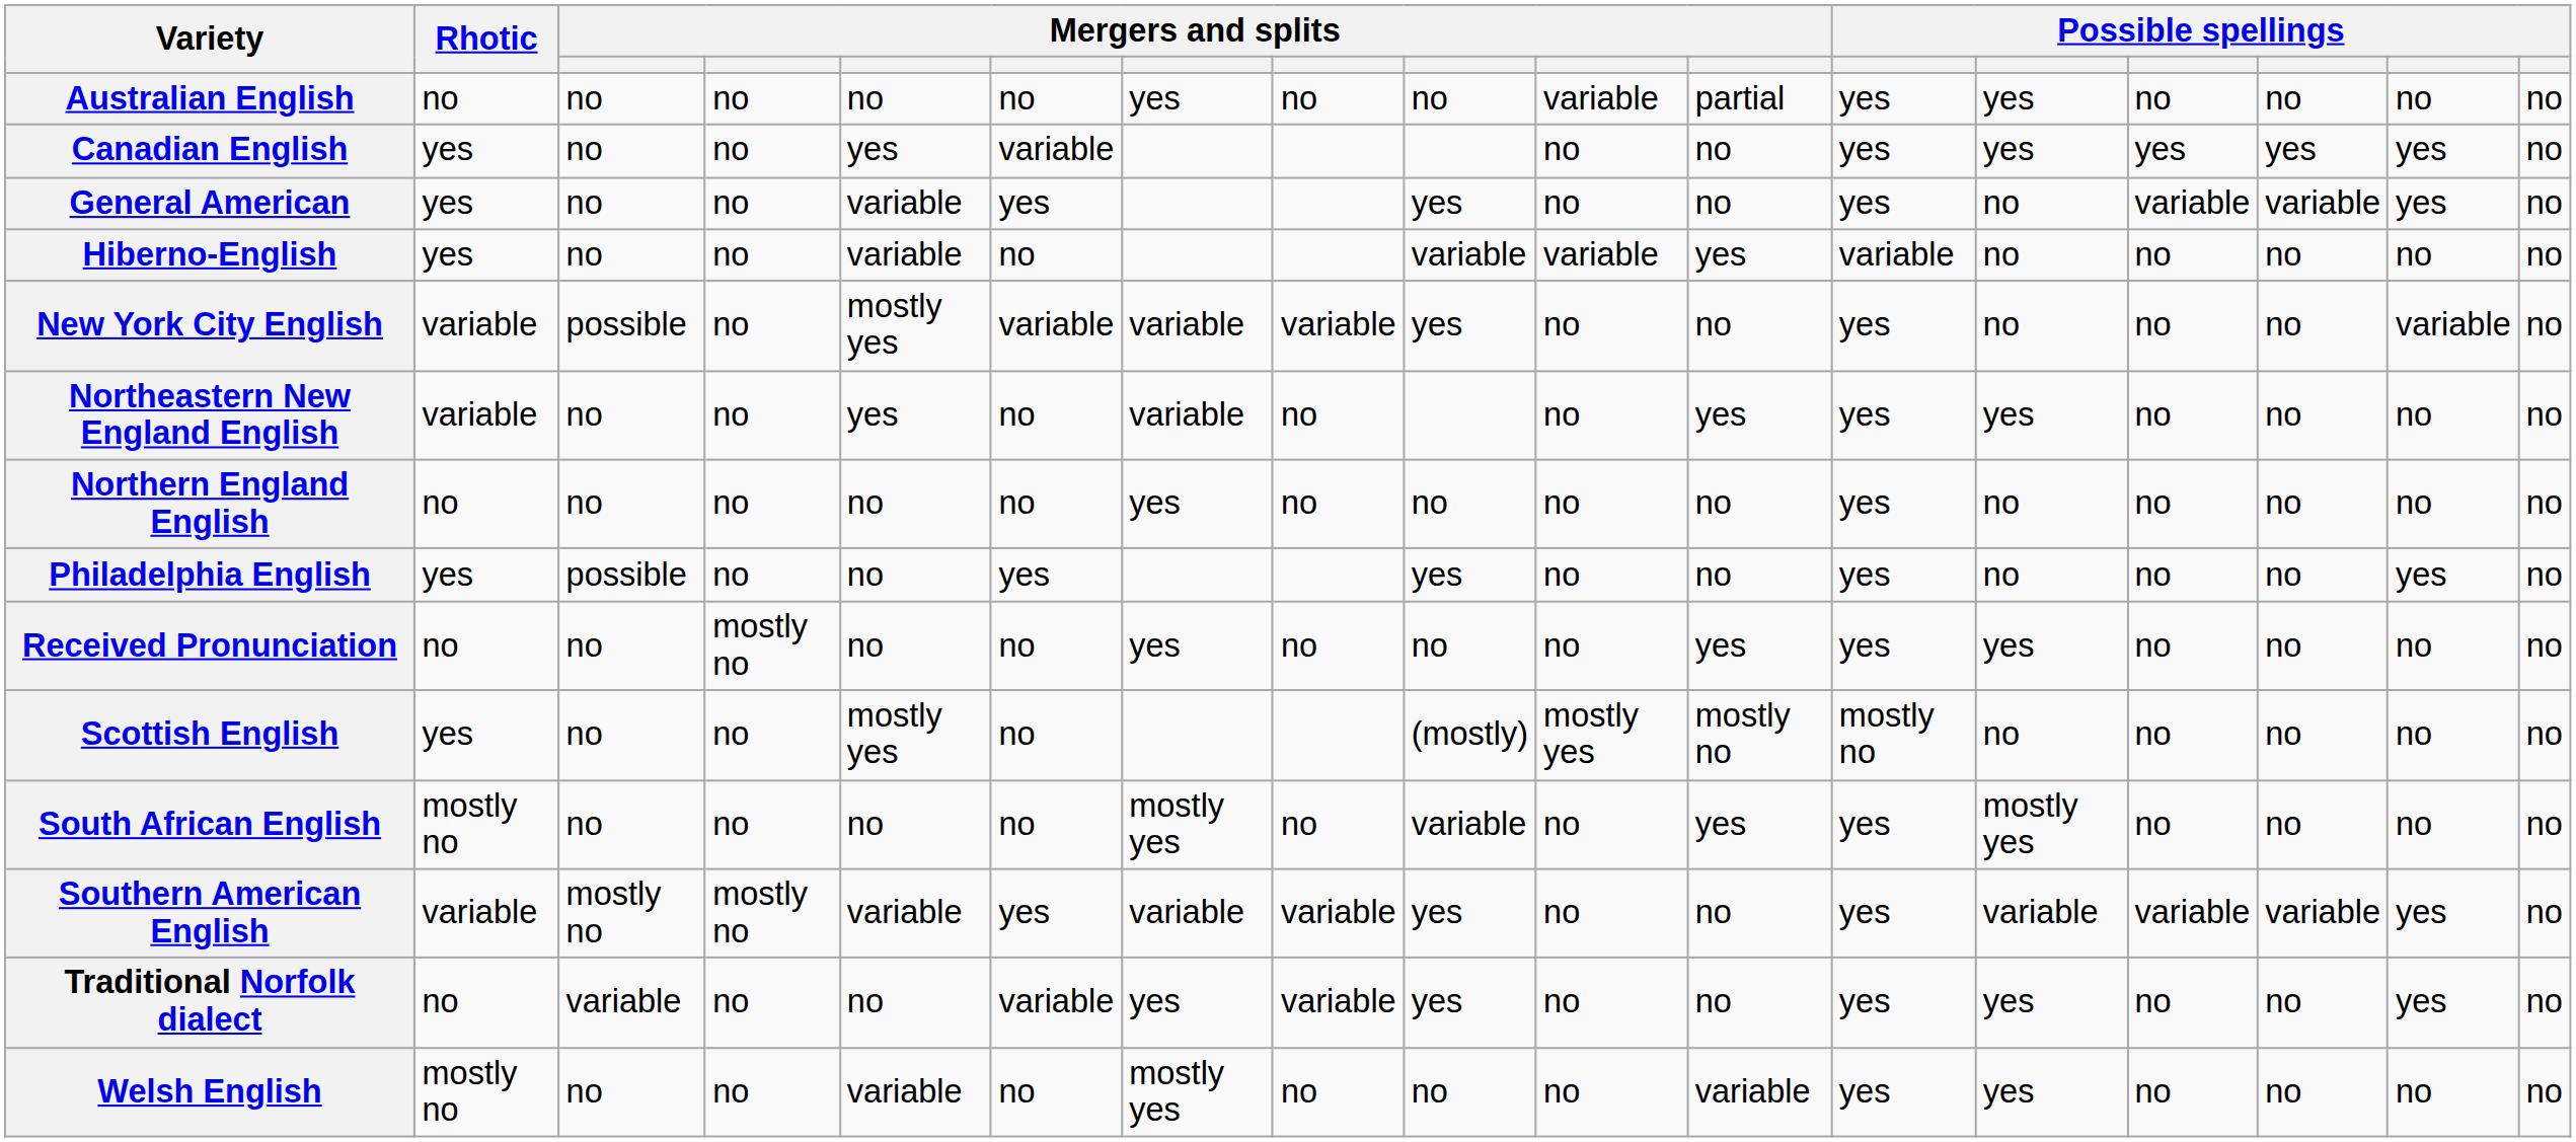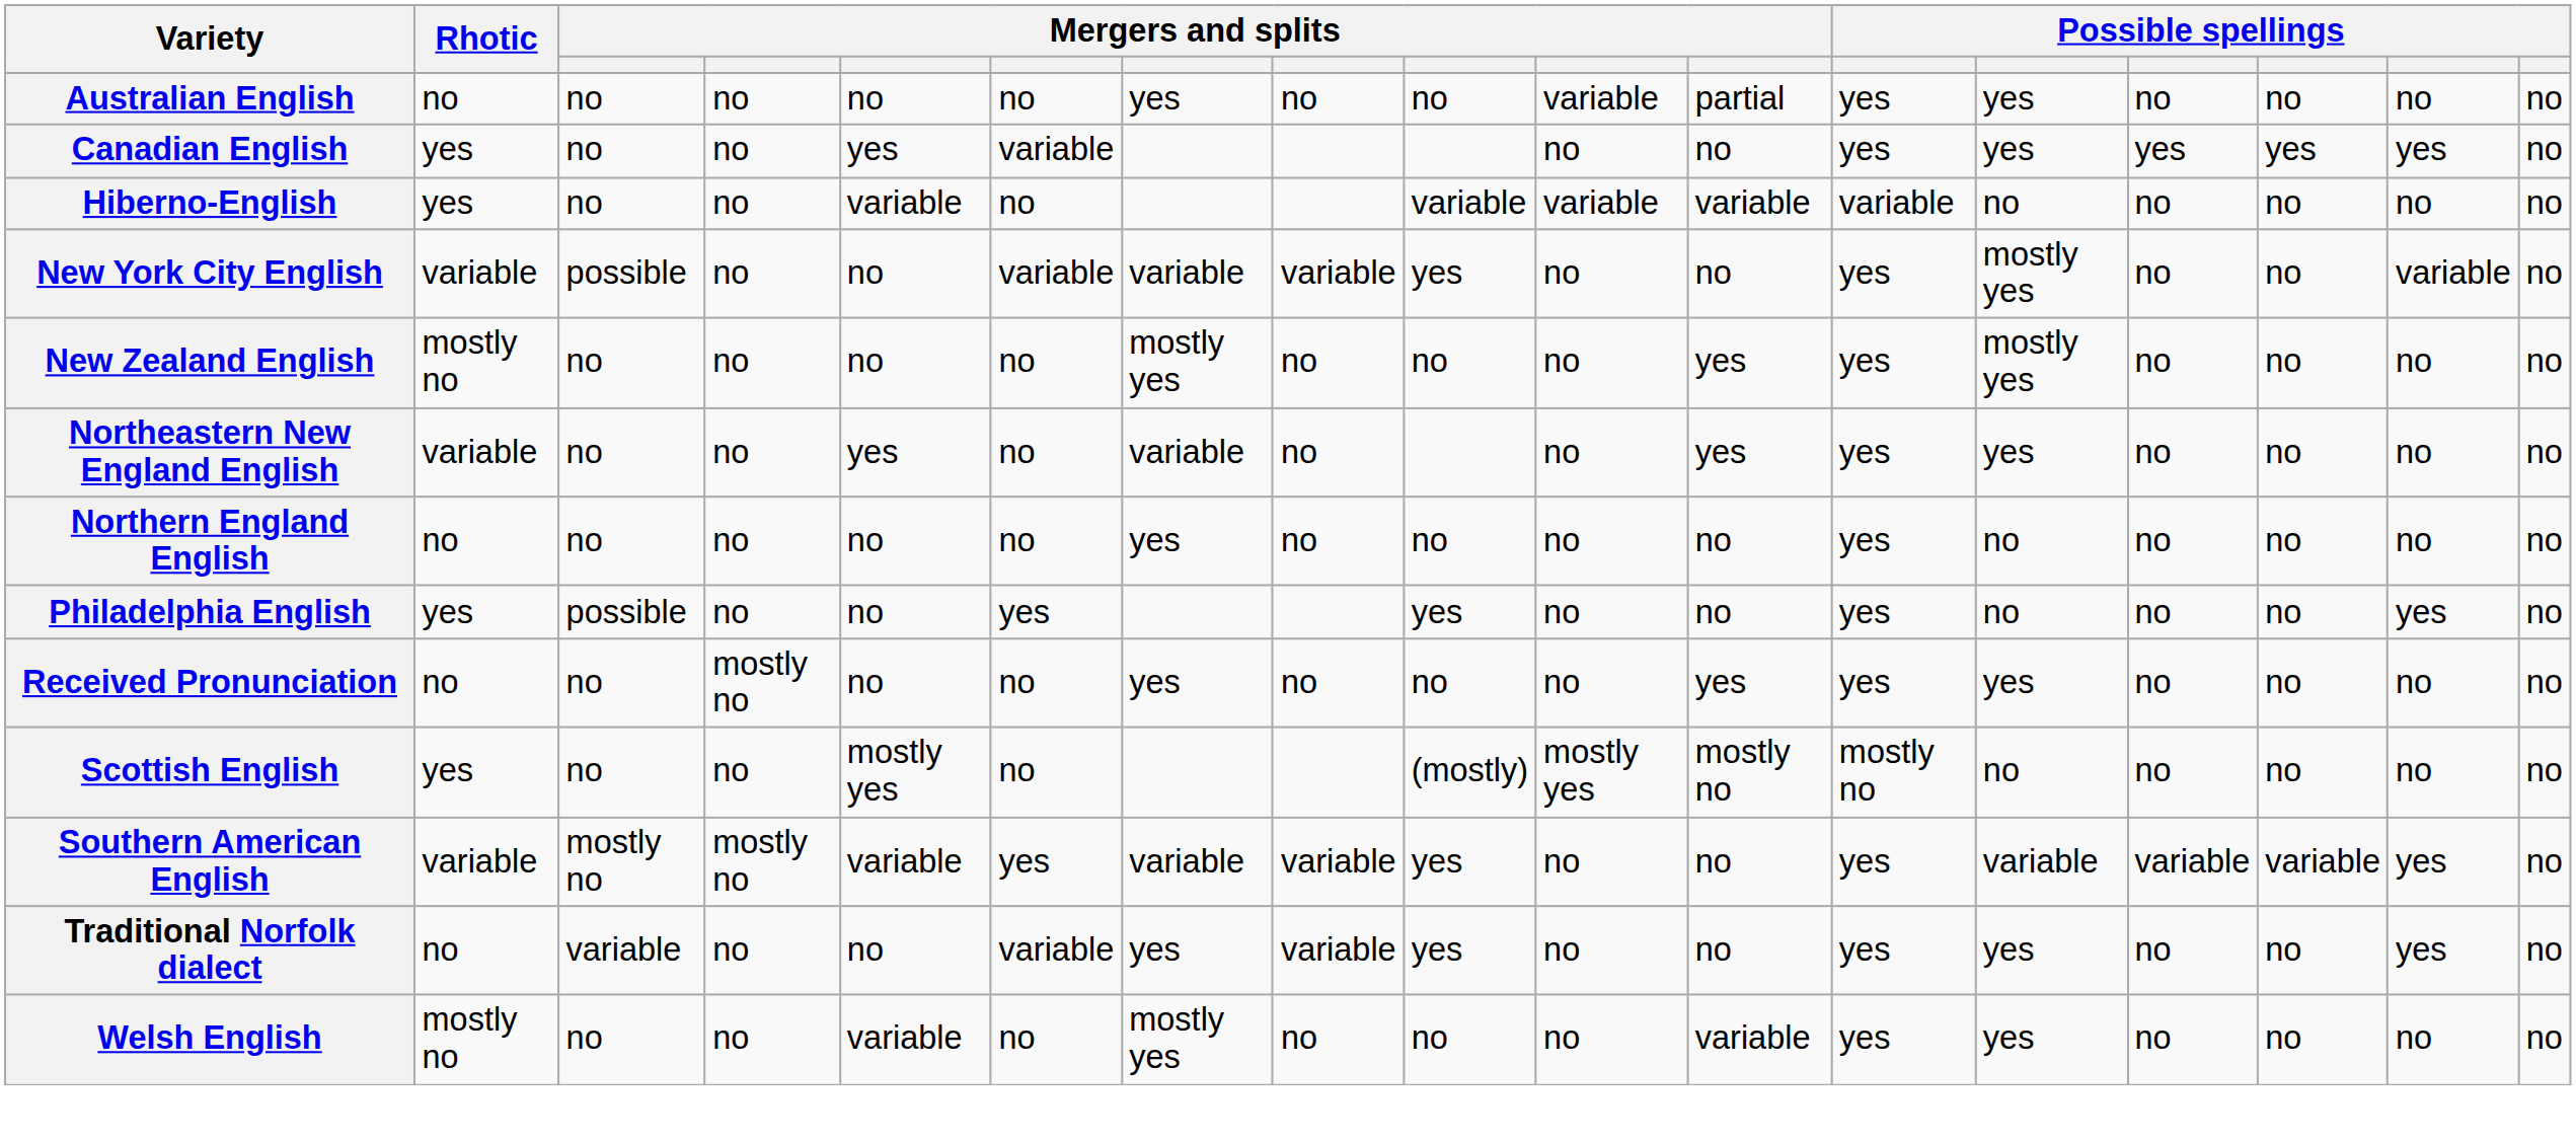 <table class="wikitable mw-collapsible">
 <tr>
 <th rowspan="2">Variety</th>
 <th rowspan="2"><a href='#'>Rhotic</a></th>
 <th colspan="9">Mergers and splits</th>
 <th colspan="6"><a href='#'>Possible spellings</a></th>
 </tr>
 <tr>
 <th></th>
 <th></th>
 <th></th>
 <th></th>
 <th></th>
 <th></th>
 <th></th>
 <th></th>
 <th></th>
 <th></th>
 <th></th>
 <th></th>
 <th></th>
 <th></th>
 <th></th>
 </tr>
 <tr>
 <th><a href='#'>Australian English</a></th>
 <td>no</td>
 <td>no</td>
 <td>no</td>
 <td>no</td>
 <td>no</td>
 <td>yes</td>
 <td>no</td>
 <td>no</td>
 <td>variable</td>
 <td>partial</td>
 <td>yes</td>
 <td>yes</td>
 <td>no</td>
 <td>no</td>
 <td>no</td>
 <td>no</td>
 </tr>
 <tr>
 <th><a href='#'>Canadian English</a></th>
 <td>yes</td>
 <td>no</td>
 <td>no</td>
 <td>yes</td>
 <td>variable</td>
 <td></td>
 <td></td>
 <td></td>
 <td>no</td>
 <td>no</td>
 <td>yes</td>
 <td>yes</td>
 <td>yes</td>
 <td>yes</td>
 <td>yes</td>
 <td>no</td>
 </tr>
 <tr>
-<th><a href='#'>General American</a></th>
-<td>yes</td>
-<td>no</td>
-<td>no</td>
-<td>variable</td>
-<td>yes</td>
-<td></td>
-<td></td>
-<td>yes</td>
-<td>no</td>
-<td>no</td>
-<td>yes</td>
-<td>no</td>
-<td>variable</td>
-<td>variable</td>
-<td>yes</td>
-<td>no</td>
-</tr>
-<tr>
 <th><a href='#'>Hiberno-English</a></th>
 <td>yes</td>
 <td>no</td>
 <td>no</td>
 <td>variable</td>
 <td>no</td>
 <td></td>
 <td></td>
 <td>variable</td>
 <td>variable</td>
-<td>yes</td>
+<td>variable</td>
 <td>variable</td>
 <td>no</td>
 <td>no</td>
 <td>no</td>
 <td>no</td>
 <td>no</td>
 </tr>
 <tr>
 <th><a href='#'>New York City English</a></th>
 <td>variable</td>
 <td>possible</td>
 <td>no</td>
-<td>mostly yes</td>
+<td>no</td>
 <td>variable</td>
 <td>variable</td>
 <td>variable</td>
 <td>yes</td>
 <td>no</td>
 <td>no</td>
 <td>yes</td>
+<td>mostly yes</td>
+<td>no</td>
+<td>no</td>
+<td>variable</td>
+<td>no</td>
+</tr>
+<tr>
+<th><a href='#'>New Zealand English</a></th>
+<td>mostly no</td>
 <td>no</td>
 <td>no</td>
 <td>no</td>
-<td>variable</td>
+<td>no</td>
+<td>mostly yes</td>
+<td>no</td>
+<td>no</td>
+<td>no</td>
+<td>yes</td>
+<td>yes</td>
+<td>mostly yes</td>
+<td>no</td>
+<td>no</td>
+<td>no</td>
 <td>no</td>
 </tr>
 <tr>
 <th><a href='#'>Northeastern New England English</a></th>
 <td>variable</td>
 <td>no</td>
 <td>no</td>
 <td>yes</td>
 <td>no</td>
 <td>variable</td>
 <td>no</td>
 <td></td>
 <td>no</td>
 <td>yes</td>
 <td>yes</td>
 <td>yes</td>
 <td>no</td>
 <td>no</td>
 <td>no</td>
 <td>no</td>
 </tr>
 <tr>
 <th><a href='#'>Northern England English</a></th>
 <td>no</td>
 <td>no</td>
 <td>no</td>
 <td>no</td>
 <td>no</td>
 <td>yes</td>
 <td>no</td>
 <td>no</td>
 <td>no</td>
 <td>no</td>
 <td>yes</td>
 <td>no</td>
 <td>no</td>
 <td>no</td>
 <td>no</td>
 <td>no</td>
 </tr>
 <tr>
 <th><a href='#'>Philadelphia English</a></th>
 <td>yes</td>
 <td>possible</td>
 <td>no</td>
 <td>no</td>
 <td>yes</td>
 <td></td>
 <td></td>
 <td>yes</td>
 <td>no</td>
 <td>no</td>
 <td>yes</td>
 <td>no</td>
 <td>no</td>
 <td>no</td>
 <td>yes</td>
 <td>no</td>
 </tr>
 <tr>
 <th><a href='#'>Received Pronunciation</a></th>
 <td>no</td>
 <td>no</td>
 <td>mostly no</td>
 <td>no</td>
 <td>no</td>
 <td>yes</td>
 <td>no</td>
 <td>no</td>
 <td>no</td>
 <td>yes</td>
 <td>yes</td>
 <td>yes</td>
 <td>no</td>
 <td>no</td>
 <td>no</td>
 <td>no</td>
 </tr>
 <tr>
 <th><a href='#'>Scottish English</a></th>
 <td>yes</td>
 <td>no</td>
 <td>no</td>
 <td>mostly yes</td>
 <td>no</td>
 <td></td>
 <td></td>
 <td> (mostly)</td>
 <td>mostly yes</td>
 <td>mostly no</td>
 <td>mostly no</td>
 <td>no</td>
 <td>no</td>
 <td>no</td>
 <td>no</td>
 <td>no</td>
 </tr>
 <tr>
-<th><a href='#'>South African English</a></th>
-<td>mostly no</td>
-<td>no</td>
-<td>no</td>
-<td>no</td>
-<td>no</td>
-<td>mostly yes</td>
-<td>no</td>
-<td>variable</td>
-<td>no</td>
-<td>yes</td>
-<td>yes</td>
-<td>mostly yes</td>
-<td>no</td>
-<td>no</td>
-<td>no</td>
-<td>no</td>
-</tr>
-<tr>
 <th><a href='#'>Southern American English</a></th>
 <td>variable</td>
 <td>mostly no</td>
 <td>mostly no</td>
 <td>variable</td>
 <td>yes</td>
 <td>variable</td>
 <td>variable</td>
 <td>yes</td>
 <td>no</td>
 <td>no</td>
 <td>yes</td>
 <td>variable</td>
 <td>variable</td>
 <td>variable</td>
 <td>yes</td>
 <td>no</td>
 </tr>
 <tr>
 <th>Traditional <a href='#'>Norfolk dialect</a></th>
 <td>no</td>
 <td>variable</td>
 <td>no</td>
 <td>no</td>
 <td>variable</td>
 <td>yes</td>
 <td>variable</td>
 <td>yes</td>
 <td>no</td>
 <td>no</td>
 <td>yes</td>
 <td>yes</td>
 <td>no</td>
 <td>no</td>
 <td>yes</td>
 <td>no</td>
 </tr>
 <tr>
 <th><a href='#'>Welsh English</a></th>
 <td>mostly no</td>
 <td>no</td>
 <td>no</td>
 <td>variable</td>
 <td>no</td>
 <td>mostly yes</td>
 <td>no</td>
 <td>no</td>
 <td>no</td>
 <td>variable</td>
 <td>yes</td>
 <td>yes</td>
 <td>no</td>
 <td>no</td>
 <td>no</td>
 <td>no</td>
 </tr>
 </table>
